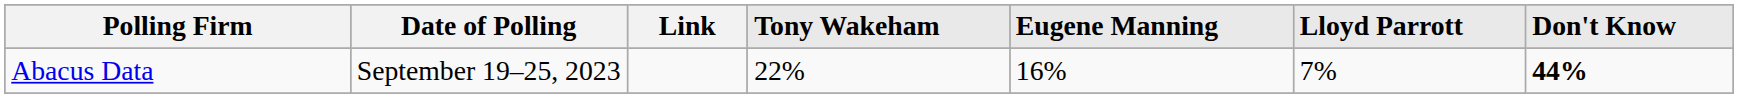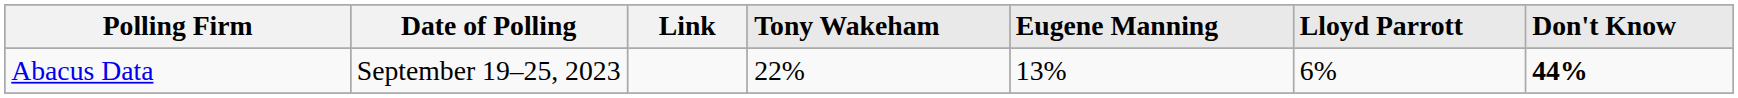 <table class="wikitable sortable">
 <tr style="background:#e9e9e9;">
 <th width=20%>Polling Firm</th>
 <th width=16%>Date of Polling</th>
 <th style="width:7%;" class="unsortable">Link</th>
 <td><strong>Tony Wakeham</strong></td>
 <td><strong>Eugene Manning</strong></td>
 <td><strong>Lloyd Parrott</strong></td>
 <td><strong>Don't Know</strong></td>
 </tr>
 <tr>
 <td><a href='#'>Abacus Data</a></td>
 <td>September 19–25, 2023</td>
 <td></td>
 <td>22%</td>
-<td>16%</td>
-<td>7%</td>
+<td>13%</td>
+<td>6%</td>
 <td><strong>44%</strong></td>
 </tr>
 </table>
